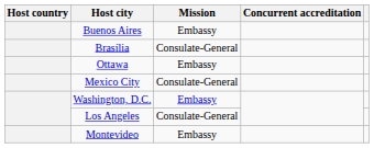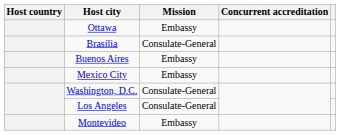 <table class="wikitable plainrowheaders" style="text-align:center;">
 <tr>
 <th scope="col">Host country</th>
 <th scope="col">Host city</th>
 <th scope="col">Mission</th>
 <th scope="col">Concurrent accreditation</th>
 <th scope="col"></th>
 </tr>
 <tr>
 <th scope="row"></th>
-<td><a href='#'>Buenos Aires</a></td>
+<td><a href='#'>Ottawa</a></td>
 <td>Embassy</td>
 <td></td>
 <td></td>
 </tr>
 <tr>
 <th scope="row"></th>
 <td><a href='#'>Brasília</a></td>
 <td>Consulate-General</td>
 <td></td>
 <td></td>
 </tr>
 <tr>
 <th scope="row"></th>
-<td><a href='#'>Ottawa</a></td>
+<td><a href='#'>Buenos Aires</a></td>
 <td>Embassy</td>
 <td></td>
 <td></td>
 </tr>
 <tr>
 <th scope="row"></th>
 <td><a href='#'>Mexico City</a></td>
-<td>Consulate-General</td>
+<td>Embassy</td>
 <td></td>
 <td></td>
 </tr>
 <tr>
 <th scope="row" rowspan="2"></th>
 <td><a href='#'>Washington, D.C.</a></td>
-<td><a href='#'>Embassy</a></td>
+<td>Consulate-General</td>
 <td rowspan="2"></td>
 <td></td>
 </tr>
 <tr>
 <td><a href='#'>Los Angeles</a></td>
 <td>Consulate-General</td>
 <td></td>
 </tr>
 <tr>
 <th scope="row"></th>
 <td><a href='#'>Montevideo</a></td>
 <td>Embassy</td>
 <td></td>
 <td></td>
 </tr>
 </table>
